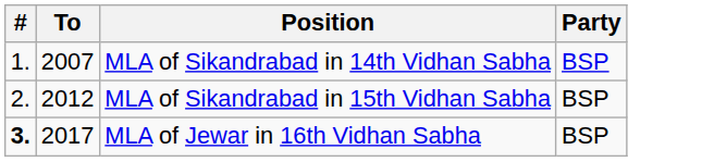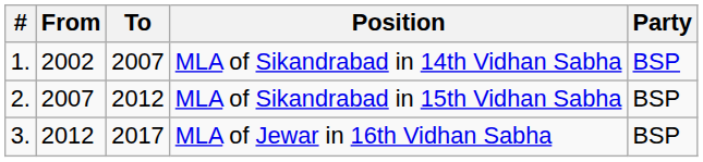 <table class="wikitable sortable">
 <tr>
 <th>#</th>
+<th>From</th>
 <th>To</th>
 <th>Position</th>
 <th>Party</th>
 </tr>
 <tr>
 <td>1.</td>
+<td>2002</td>
 <td>2007</td>
 <td><a href='#'>MLA</a> of <a href='#'>Sikandrabad</a> in <a href='#'>14th Vidhan Sabha</a></td>
 <td><a href='#'>BSP</a></td>
 </tr>
 <tr>
 <td>2.</td>
+<td>2007</td>
 <td>2012</td>
 <td><a href='#'>MLA</a> of <a href='#'>Sikandrabad</a> in <a href='#'>15th Vidhan Sabha</a></td>
 <td>BSP</td>
 </tr>
 <tr>
-<td><strong>3.</strong></td>
+<td>3.</td>
+<td>2012</td>
 <td>2017</td>
 <td><a href='#'>MLA</a> of <a href='#'>Jewar</a> in <a href='#'>16th Vidhan Sabha</a></td>
 <td>BSP</td>
 </tr>
 </table>
